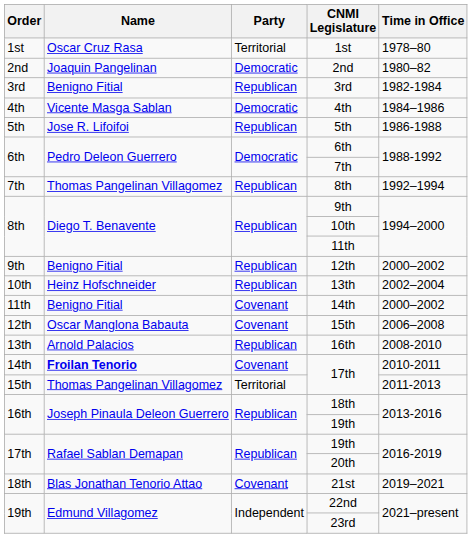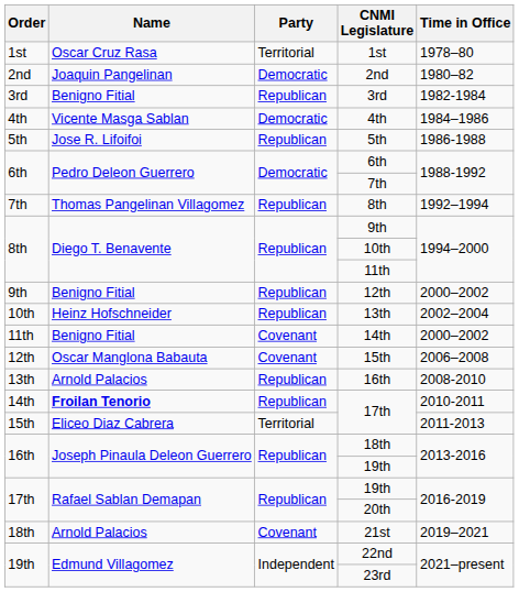 <table class="wikitable">
 <tr>
 <th>Order</th>
 <th>Name</th>
 <th>Party</th>
 <th>CNMI<br>Legislature</th>
 <th>Time in Office</th>
 </tr>
 <tr>
 <td>1st</td>
 <td><a href='#'>Oscar Cruz Rasa</a></td>
 <td>Territorial</td>
 <td align=center>1st</td>
 <td>1978–80</td>
 </tr>
 <tr>
 <td>2nd</td>
 <td><a href='#'>Joaquin Pangelinan</a></td>
 <td><a href='#'>Democratic</a></td>
 <td align=center>2nd</td>
 <td>1980–82</td>
 </tr>
 <tr>
 <td>3rd</td>
 <td><a href='#'>Benigno Fitial</a></td>
 <td><a href='#'>Republican</a></td>
 <td align=center>3rd</td>
 <td>1982-1984</td>
 </tr>
 <tr>
 <td>4th</td>
 <td><a href='#'>Vicente Masga Sablan</a></td>
 <td><a href='#'>Democratic</a></td>
 <td align=center>4th</td>
 <td>1984–1986</td>
 </tr>
 <tr>
 <td>5th</td>
 <td><a href='#'>Jose R. Lifoifoi</a></td>
 <td><a href='#'>Republican</a></td>
 <td align=center>5th</td>
 <td>1986-1988</td>
 </tr>
 <tr>
 <td rowspan=2>6th</td>
 <td rowspan=2><a href='#'>Pedro Deleon Guerrero</a></td>
 <td rowspan=2 ><a href='#'>Democratic</a></td>
 <td align=center>6th</td>
 <td rowspan=2>1988-1992</td>
 </tr>
 <tr>
 <td align=center>7th</td>
 </tr>
 <tr>
 <td>7th</td>
 <td><a href='#'>Thomas Pangelinan Villagomez</a></td>
 <td><a href='#'>Republican</a></td>
 <td align=center>8th</td>
 <td>1992–1994</td>
 </tr>
 <tr>
 <td rowspan=3>8th</td>
 <td rowspan=3><a href='#'>Diego T. Benavente</a></td>
 <td rowspan=3 ><a href='#'>Republican</a></td>
 <td align=center>9th</td>
 <td rowspan=3>1994–2000</td>
 </tr>
 <tr>
 <td align=center>10th</td>
 </tr>
 <tr>
 <td align=center>11th</td>
 </tr>
 <tr>
 <td>9th</td>
 <td><a href='#'>Benigno Fitial</a></td>
 <td><a href='#'>Republican</a></td>
 <td align=center>12th</td>
 <td>2000–2002</td>
 </tr>
 <tr>
 <td>10th</td>
 <td><a href='#'>Heinz Hofschneider</a></td>
 <td><a href='#'>Republican</a></td>
 <td align=center>13th</td>
 <td>2002–2004</td>
 </tr>
 <tr>
 <td>11th</td>
 <td><a href='#'>Benigno Fitial</a></td>
 <td><a href='#'>Covenant</a></td>
 <td align=center>14th</td>
 <td>2000–2002</td>
 </tr>
 <tr>
 <td>12th</td>
 <td><a href='#'>Oscar Manglona Babauta</a></td>
 <td><a href='#'>Covenant</a></td>
 <td align=center>15th</td>
 <td>2006–2008</td>
 </tr>
 <tr>
 <td>13th</td>
 <td><a href='#'>Arnold Palacios</a></td>
 <td><a href='#'>Republican</a></td>
 <td align=center>16th</td>
 <td>2008-2010</td>
 </tr>
 <tr>
 <td>14th</td>
 <td><strong><a href='#'>Froilan Tenorio</a></strong></td>
-<td><a href='#'>Covenant</a></td>
+<td><a href='#'>Republican</a></td>
 <td align=center rowspan=2>17th</td>
 <td>2010-2011</td>
 </tr>
 <tr>
 <td>15th</td>
-<td><a href='#'>Thomas Pangelinan Villagomez</a></td>
+<td><a href='#'>Eliceo Diaz Cabrera</a></td>
 <td>Territorial</td>
 <td>2011-2013</td>
 </tr>
 <tr>
 <td rowspan=2>16th</td>
 <td rowspan=2><a href='#'>Joseph Pinaula Deleon Guerrero</a></td>
 <td rowspan=2 ><a href='#'>Republican</a></td>
 <td align=center>18th</td>
 <td rowspan=2>2013-2016</td>
 </tr>
 <tr>
 <td align=center>19th</td>
 </tr>
 <tr>
 <td rowspan=2>17th</td>
 <td rowspan=2><a href='#'>Rafael Sablan Demapan</a></td>
 <td rowspan=2 ><a href='#'>Republican</a></td>
 <td align=center>19th</td>
 <td rowspan=2>2016-2019 </td>
 </tr>
 <tr>
 <td align=center>20th</td>
 </tr>
 <tr>
 <td>18th</td>
-<td><a href='#'>Blas Jonathan Tenorio Attao</a></td>
+<td><a href='#'>Arnold Palacios</a></td>
 <td><a href='#'>Covenant</a></td>
 <td align=center>21st</td>
 <td>2019–2021</td>
 </tr>
 <tr>
 <td rowspan=2>19th</td>
 <td rowspan=2><a href='#'>Edmund Villagomez</a></td>
 <td rowspan=2 >Independent</td>
 <td align=center>22nd</td>
 <td rowspan=2>2021–present</td>
 </tr>
 <tr>
 <td align=center>23rd</td>
 </tr>
 </table>
